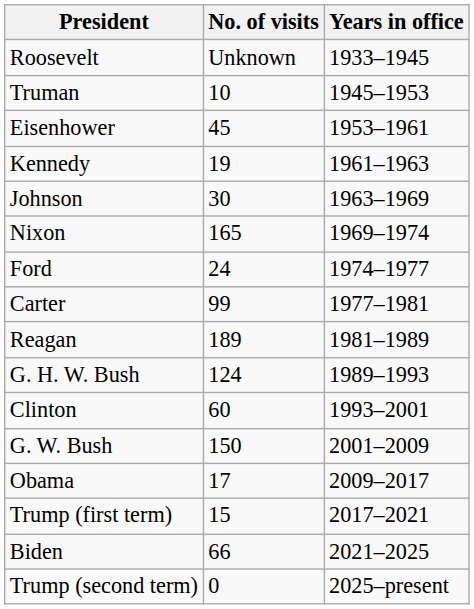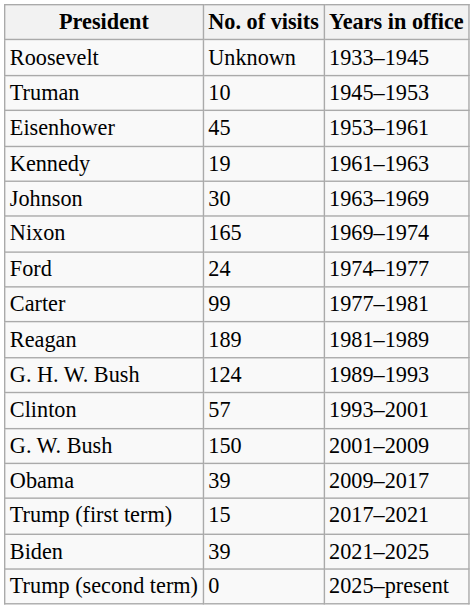 <table class="wikitable sortable" style="text-align:left;">
 <tr>
 <th>President</th>
 <th>No. of visits</th>
 <th>Years in office</th>
 </tr>
 <tr>
 <td>Roosevelt</td>
 <td>Unknown</td>
 <td>1933–1945</td>
 </tr>
 <tr>
 <td>Truman</td>
 <td>10</td>
 <td>1945–1953</td>
 </tr>
 <tr>
 <td>Eisenhower</td>
 <td>45</td>
 <td>1953–1961</td>
 </tr>
 <tr>
 <td>Kennedy</td>
 <td>19</td>
 <td>1961–1963</td>
 </tr>
 <tr>
 <td>Johnson</td>
 <td>30</td>
 <td>1963–1969</td>
 </tr>
 <tr>
 <td>Nixon</td>
 <td>165</td>
 <td>1969–1974</td>
 </tr>
 <tr>
 <td>Ford</td>
 <td>24</td>
 <td>1974–1977</td>
 </tr>
 <tr>
 <td>Carter</td>
 <td>99</td>
 <td>1977–1981</td>
 </tr>
 <tr>
 <td>Reagan</td>
 <td>189</td>
 <td>1981–1989</td>
 </tr>
 <tr>
 <td>G. H. W. Bush</td>
 <td>124</td>
 <td>1989–1993</td>
 </tr>
 <tr>
 <td>Clinton</td>
-<td>60</td>
+<td>57</td>
 <td>1993–2001</td>
 </tr>
 <tr>
 <td>G. W. Bush</td>
 <td>150</td>
 <td>2001–2009</td>
 </tr>
 <tr>
 <td>Obama</td>
-<td>17</td>
+<td>39</td>
 <td>2009–2017</td>
 </tr>
 <tr>
 <td>Trump (first term)</td>
 <td>15</td>
 <td>2017–2021</td>
 </tr>
 <tr>
 <td>Biden</td>
-<td>66</td>
+<td>39</td>
 <td>2021–2025</td>
 </tr>
 <tr>
 <td>Trump (second term)</td>
 <td>0</td>
 <td>2025–present</td>
 </tr>
 </table>
